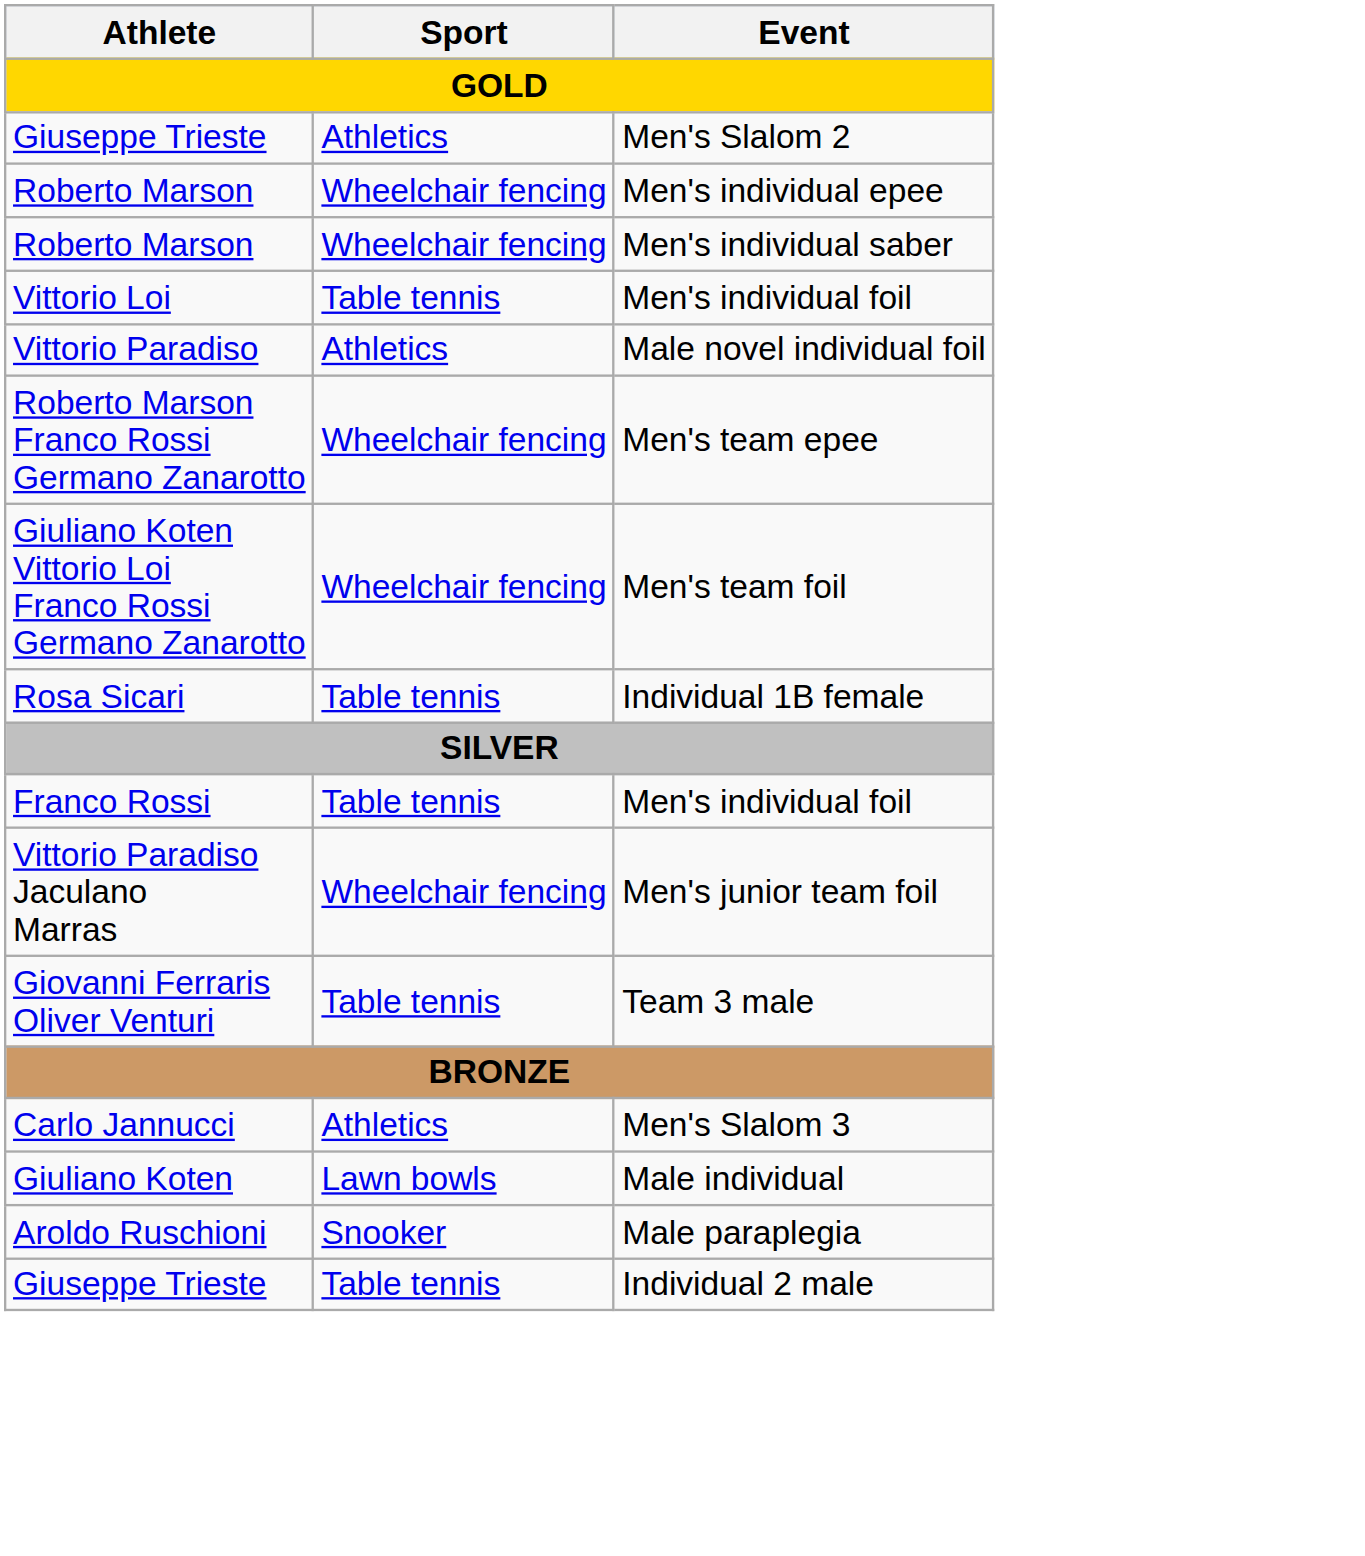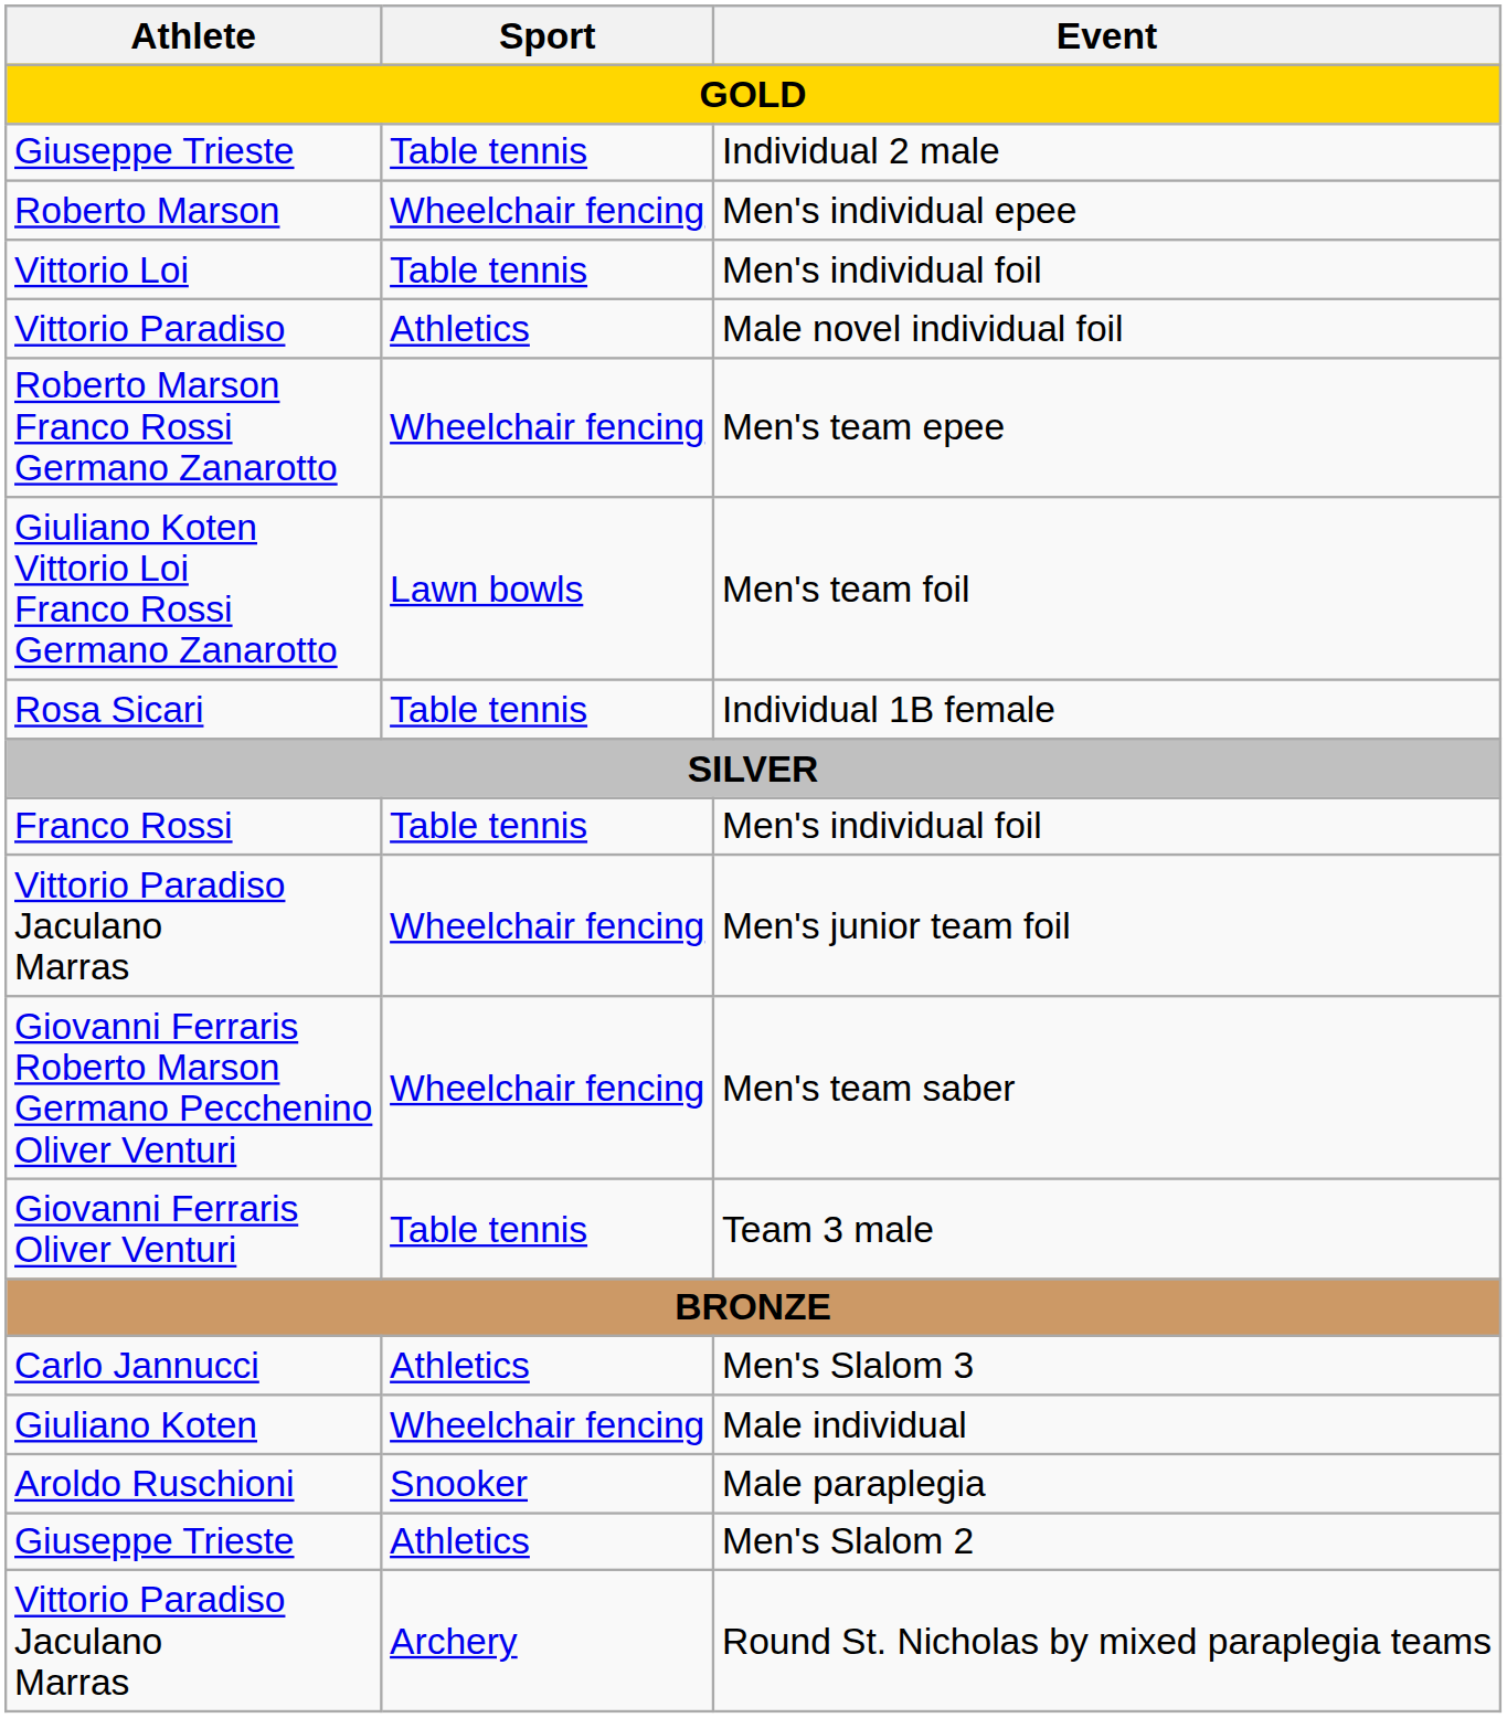 <table class="wikitable" style="font-size:90%">
 <tr align="center" bgcolor="lightsteelblue">
 <th>Athlete</th>
 <th>Sport</th>
 <th>Event</th>
 </tr>
 <tr bgcolor=gold>
 <td colspan=3 align=center><strong>GOLD</strong></td>
 </tr>
 <tr>
 <td><a href='#'>Giuseppe Trieste</a></td>
-<td><a href='#'> Athletics</a></td>
-<td>Men's Slalom 2</td>
+<td><a href='#'> Table tennis</a></td>
+<td>Individual 2 male</td>
 </tr>
 <tr>
 <td><a href='#'>Roberto Marson</a></td>
 <td><a href='#'> Wheelchair fencing</a></td>
 <td>Men's individual epee</td>
-</tr>
-<tr>
-<td><a href='#'>Roberto Marson</a></td>
-<td><a href='#'> Wheelchair fencing</a></td>
-<td>Men's individual saber</td>
 </tr>
 <tr>
 <td><a href='#'>Vittorio Loi</a></td>
 <td><a href='#'> Table tennis</a></td>
 <td>Men's individual foil</td>
 </tr>
 <tr>
 <td><a href='#'>Vittorio Paradiso</a></td>
 <td><a href='#'> Athletics</a></td>
 <td>Male novel individual foil</td>
 </tr>
 <tr>
 <td><a href='#'>Roberto Marson</a> <br> <a href='#'> Franco Rossi</a> <br> <a href='#'>Germano Zanarotto</a></td>
 <td><a href='#'> Wheelchair fencing</a></td>
 <td>Men's team epee</td>
 </tr>
 <tr>
 <td><a href='#'>Giuliano Koten</a> <br> <a href='#'>Vittorio Loi</a> <br> <a href='#'> Franco Rossi</a> <br> <a href='#'>Germano Zanarotto</a></td>
-<td><a href='#'> Wheelchair fencing</a></td>
+<td><a href='#'> Lawn bowls</a></td>
 <td>Men's team foil</td>
 </tr>
 <tr>
 <td><a href='#'>Rosa Sicari</a></td>
 <td><a href='#'> Table tennis</a></td>
 <td>Individual 1B female</td>
 </tr>
 <tr bgcolor=silver>
 <td colspan=3 align=center><strong>SILVER</strong></td>
 </tr>
 <tr>
 <td><a href='#'> Franco Rossi</a></td>
 <td><a href='#'> Table tennis</a></td>
 <td>Men's individual foil</td>
 </tr>
 <tr>
 <td><a href='#'>Vittorio Paradiso</a> <br> Jaculano <br> Marras</td>
 <td><a href='#'> Wheelchair fencing</a></td>
 <td>Men's junior team foil</td>
 </tr>
 <tr>
+<td><a href='#'>Giovanni Ferraris</a> <br> <a href='#'>Roberto Marson</a> <br> <a href='#'>Germano Pecchenino</a> <br> <a href='#'>Oliver Venturi</a></td>
+<td><a href='#'> Wheelchair fencing</a></td>
+<td>Men's team saber</td>
+</tr>
+<tr>
 <td><a href='#'>Giovanni Ferraris</a> <br> <a href='#'>Oliver Venturi</a></td>
 <td><a href='#'> Table tennis</a></td>
 <td>Team 3 male</td>
 </tr>
 <tr bgcolor=cc9966>
 <td colspan=3 align=center><strong>BRONZE</strong></td>
 </tr>
 <tr>
 <td><a href='#'>Carlo Jannucci</a></td>
 <td><a href='#'> Athletics</a></td>
 <td>Men's Slalom 3</td>
 </tr>
 <tr>
 <td><a href='#'>Giuliano Koten</a></td>
-<td><a href='#'> Lawn bowls</a></td>
+<td><a href='#'> Wheelchair fencing</a></td>
 <td>Male individual</td>
 </tr>
 <tr>
 <td><a href='#'>Aroldo Ruschioni</a></td>
 <td><a href='#'> Snooker</a></td>
 <td>Male paraplegia</td>
 </tr>
 <tr>
 <td><a href='#'>Giuseppe Trieste</a></td>
-<td><a href='#'> Table tennis</a></td>
-<td>Individual 2 male</td>
+<td><a href='#'> Athletics</a></td>
+<td>Men's Slalom 2</td>
+</tr>
+<tr>
+<td><a href='#'>Vittorio Paradiso</a> <br> Jaculano <br> Marras</td>
+<td><a href='#'> Archery</a></td>
+<td>Round St. Nicholas by mixed paraplegia teams</td>
 </tr>
 </table>
